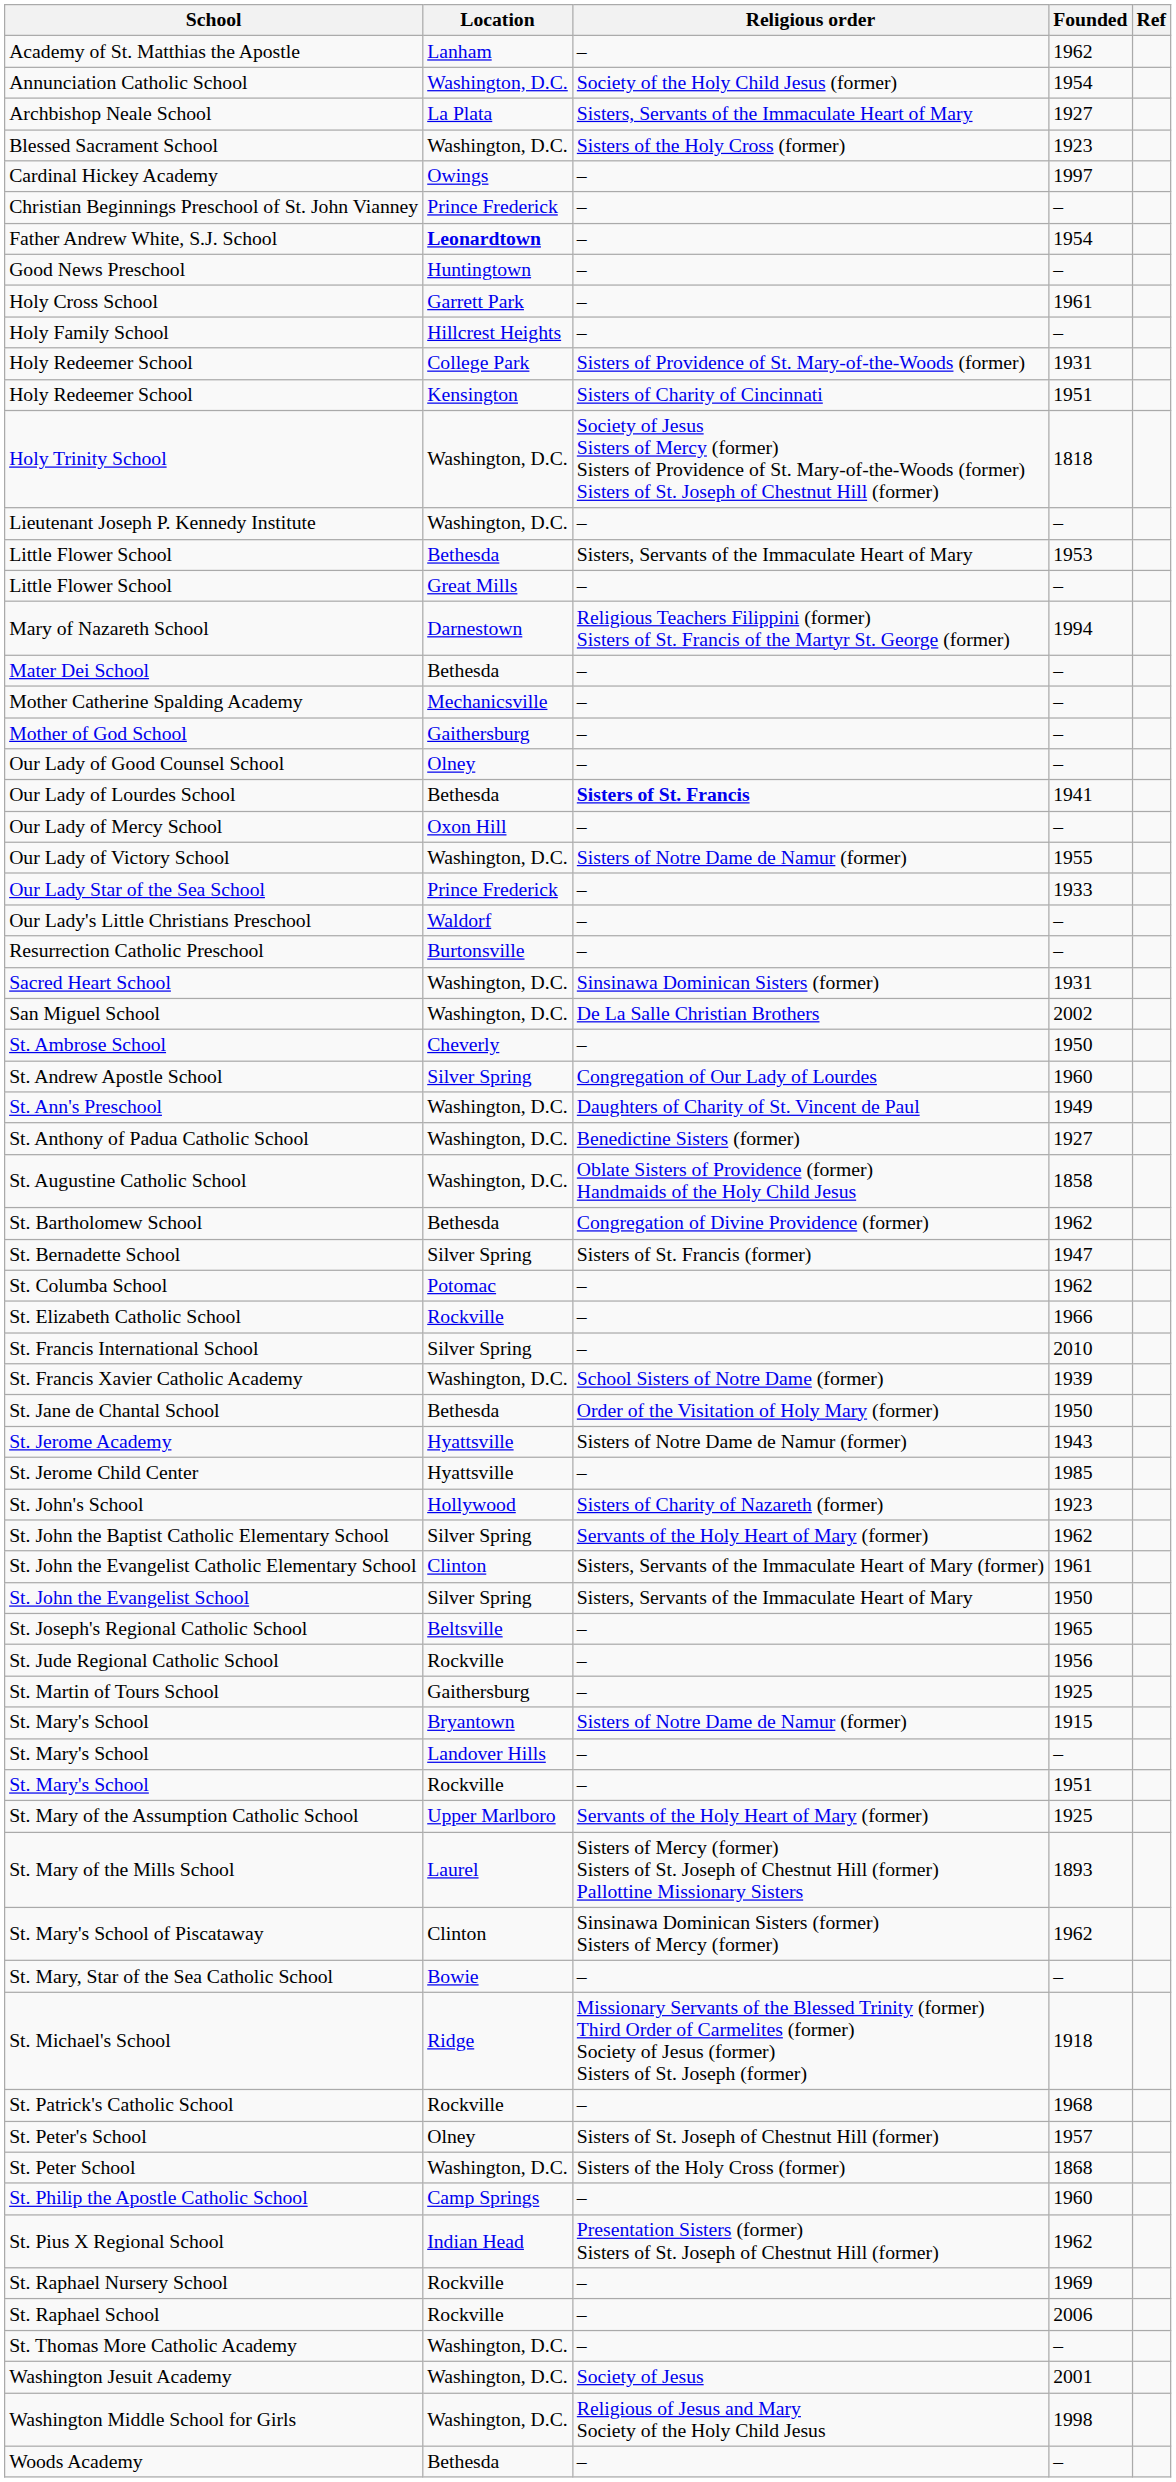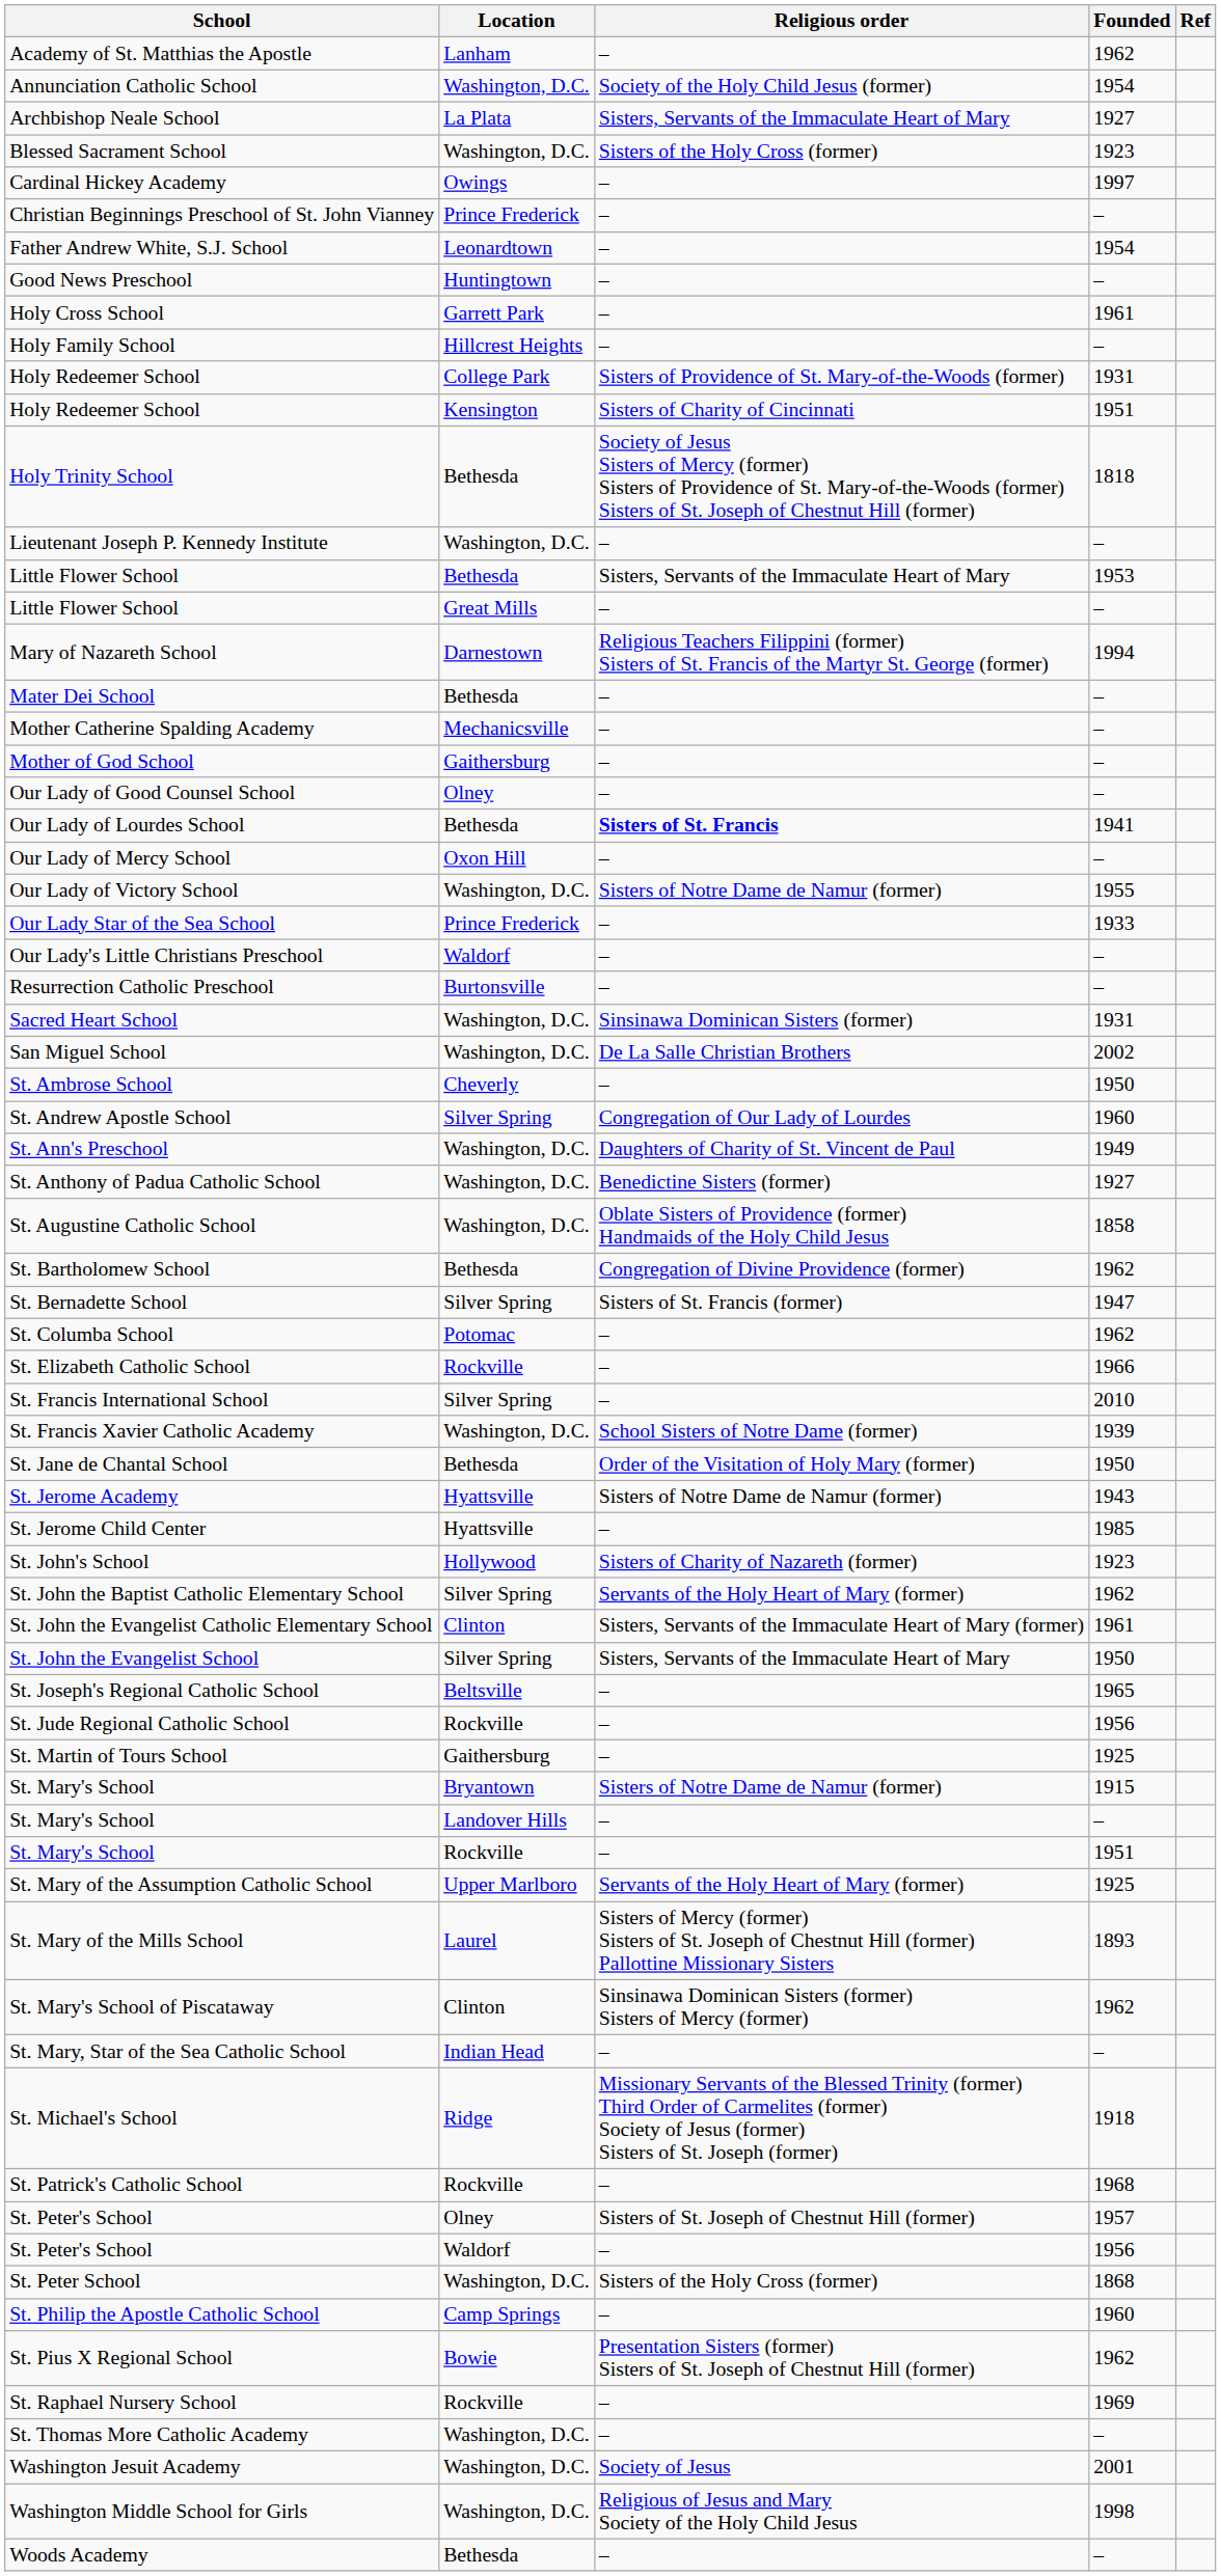 <table class="wikitable">
 <tr>
 <th>School</th>
 <th>Location</th>
 <th>Religious order</th>
 <th>Founded</th>
 <th>Ref</th>
 </tr>
 <tr>
 <td>Academy of St. Matthias the Apostle</td>
 <td><a href='#'>Lanham</a></td>
 <td>–</td>
 <td>1962</td>
 <td></td>
 </tr>
 <tr>
 <td>Annunciation Catholic School</td>
 <td><a href='#'>Washington, D.C.</a></td>
 <td><a href='#'>Society of the Holy Child Jesus</a> (former)</td>
 <td>1954</td>
 <td></td>
 </tr>
 <tr>
 <td>Archbishop Neale School</td>
 <td><a href='#'>La Plata</a></td>
 <td><a href='#'>Sisters, Servants of the Immaculate Heart of Mary</a></td>
 <td>1927</td>
 <td></td>
 </tr>
 <tr>
 <td>Blessed Sacrament School</td>
 <td>Washington, D.C.</td>
 <td><a href='#'>Sisters of the Holy Cross</a> (former)</td>
 <td>1923</td>
 <td></td>
 </tr>
 <tr>
 <td>Cardinal Hickey Academy</td>
 <td><a href='#'>Owings</a></td>
 <td>–</td>
 <td>1997</td>
 <td></td>
 </tr>
 <tr>
 <td>Christian Beginnings Preschool of St. John Vianney</td>
 <td><a href='#'>Prince Frederick</a></td>
 <td>–</td>
 <td>–</td>
 <td></td>
 </tr>
 <tr>
 <td>Father Andrew White, S.J. School</td>
-<td><strong><a href='#'>Leonardtown</a></strong></td>
+<td><a href='#'>Leonardtown</a></td>
 <td>–</td>
 <td>1954</td>
 <td></td>
 </tr>
 <tr>
 <td>Good News Preschool</td>
 <td><a href='#'>Huntingtown</a></td>
 <td>–</td>
 <td>–</td>
 <td></td>
 </tr>
 <tr>
 <td>Holy Cross School</td>
 <td><a href='#'>Garrett Park</a></td>
 <td>–</td>
 <td>1961</td>
 <td></td>
 </tr>
 <tr>
 <td>Holy Family School</td>
 <td><a href='#'>Hillcrest Heights</a></td>
 <td>–</td>
 <td>–</td>
 <td></td>
 </tr>
 <tr>
 <td>Holy Redeemer School</td>
 <td><a href='#'>College Park</a></td>
 <td><a href='#'>Sisters of Providence of St. Mary-of-the-Woods</a> (former)</td>
 <td>1931</td>
 <td></td>
 </tr>
 <tr>
 <td>Holy Redeemer School</td>
 <td><a href='#'>Kensington</a></td>
 <td><a href='#'>Sisters of Charity of Cincinnati</a></td>
 <td>1951</td>
 <td></td>
 </tr>
 <tr>
 <td><a href='#'>Holy Trinity School</a></td>
-<td>Washington, D.C.</td>
+<td>Bethesda</td>
 <td><a href='#'>Society of Jesus</a><br><a href='#'>Sisters of Mercy</a> (former)<br>Sisters of Providence of St. Mary-of-the-Woods (former)<br><a href='#'>Sisters of St. Joseph of Chestnut Hill</a> (former)</td>
 <td>1818</td>
 <td></td>
 </tr>
 <tr>
 <td>Lieutenant Joseph P. Kennedy Institute</td>
 <td>Washington, D.C.</td>
 <td>–</td>
 <td>–</td>
 <td></td>
 </tr>
 <tr>
 <td>Little Flower School</td>
 <td><a href='#'>Bethesda</a></td>
 <td>Sisters, Servants of the Immaculate Heart of Mary</td>
 <td>1953</td>
 <td></td>
 </tr>
 <tr>
 <td>Little Flower School</td>
 <td><a href='#'>Great Mills</a></td>
 <td>–</td>
 <td>–</td>
 <td></td>
 </tr>
 <tr>
 <td>Mary of Nazareth School</td>
 <td><a href='#'>Darnestown</a></td>
 <td><a href='#'>Religious Teachers Filippini</a> (former)<br><a href='#'>Sisters of St. Francis of the Martyr St. George</a> (former)</td>
 <td>1994</td>
 <td></td>
 </tr>
 <tr>
 <td><a href='#'>Mater Dei School</a></td>
 <td>Bethesda</td>
 <td>–</td>
 <td>–</td>
 <td></td>
 </tr>
 <tr>
 <td>Mother Catherine Spalding Academy</td>
 <td><a href='#'>Mechanicsville</a></td>
 <td>–</td>
 <td>–</td>
 <td></td>
 </tr>
 <tr>
 <td><a href='#'>Mother of God School</a></td>
 <td><a href='#'>Gaithersburg</a></td>
 <td>–</td>
 <td>–</td>
 <td></td>
 </tr>
 <tr>
 <td>Our Lady of Good Counsel School</td>
 <td><a href='#'>Olney</a></td>
 <td>–</td>
 <td>–</td>
 <td></td>
 </tr>
 <tr>
 <td>Our Lady of Lourdes School</td>
 <td>Bethesda</td>
 <td><strong><a href='#'>Sisters of St. Francis</a></strong></td>
 <td>1941</td>
 <td></td>
 </tr>
 <tr>
 <td>Our Lady of Mercy School</td>
 <td><a href='#'>Oxon Hill</a></td>
 <td>–</td>
 <td>–</td>
 <td></td>
 </tr>
 <tr>
 <td>Our Lady of Victory School</td>
 <td>Washington, D.C.</td>
 <td><a href='#'>Sisters of Notre Dame de Namur</a> (former)</td>
 <td>1955</td>
 <td></td>
 </tr>
 <tr>
 <td><a href='#'>Our Lady Star of the Sea School</a></td>
 <td><a href='#'>Prince Frederick</a></td>
 <td>–</td>
 <td>1933</td>
 <td></td>
 </tr>
 <tr>
 <td>Our Lady's Little Christians Preschool</td>
 <td><a href='#'>Waldorf</a></td>
 <td>–</td>
 <td>–</td>
 <td></td>
 </tr>
 <tr>
 <td>Resurrection Catholic Preschool</td>
 <td><a href='#'>Burtonsville</a></td>
 <td>–</td>
 <td>–</td>
 <td></td>
 </tr>
 <tr>
 <td><a href='#'>Sacred Heart School</a></td>
 <td>Washington, D.C.</td>
 <td><a href='#'>Sinsinawa Dominican Sisters</a> (former)</td>
 <td>1931</td>
 <td></td>
 </tr>
 <tr>
 <td>San Miguel School</td>
 <td>Washington, D.C.</td>
 <td><a href='#'>De La Salle Christian Brothers</a></td>
 <td>2002</td>
 <td></td>
 </tr>
 <tr>
 <td><a href='#'>St. Ambrose School</a></td>
 <td><a href='#'>Cheverly</a></td>
 <td>–</td>
 <td>1950</td>
 <td></td>
 </tr>
 <tr>
 <td>St. Andrew Apostle School</td>
 <td><a href='#'>Silver Spring</a></td>
 <td><a href='#'>Congregation of Our Lady of Lourdes</a></td>
 <td>1960</td>
 <td></td>
 </tr>
 <tr>
 <td><a href='#'>St. Ann's Preschool</a></td>
 <td>Washington, D.C.</td>
 <td><a href='#'>Daughters of Charity of St. Vincent de Paul</a></td>
 <td>1949</td>
 <td></td>
 </tr>
 <tr>
 <td>St. Anthony of Padua Catholic School</td>
 <td>Washington, D.C.</td>
 <td><a href='#'>Benedictine Sisters</a> (former)</td>
 <td>1927</td>
 <td></td>
 </tr>
 <tr>
 <td>St. Augustine Catholic School</td>
 <td>Washington, D.C.</td>
 <td><a href='#'>Oblate Sisters of Providence</a> (former)<br><a href='#'>Handmaids of the Holy Child Jesus</a></td>
 <td>1858</td>
 <td></td>
 </tr>
 <tr>
 <td>St. Bartholomew School</td>
 <td>Bethesda</td>
 <td><a href='#'>Congregation of Divine Providence</a> (former)</td>
 <td>1962</td>
 <td></td>
 </tr>
 <tr>
 <td>St. Bernadette School</td>
 <td>Silver Spring</td>
 <td>Sisters of St. Francis (former)</td>
 <td>1947</td>
 <td></td>
 </tr>
 <tr>
 <td>St. Columba School</td>
 <td><a href='#'>Potomac</a></td>
 <td>–</td>
 <td>1962</td>
 <td></td>
 </tr>
 <tr>
 <td>St. Elizabeth Catholic School</td>
 <td><a href='#'>Rockville</a></td>
 <td>–</td>
 <td>1966</td>
 <td></td>
 </tr>
 <tr>
 <td>St. Francis International School</td>
 <td>Silver Spring</td>
 <td>–</td>
 <td>2010</td>
 <td></td>
 </tr>
 <tr>
 <td>St. Francis Xavier Catholic Academy</td>
 <td>Washington, D.C.</td>
 <td><a href='#'>School Sisters of Notre Dame</a> (former)</td>
 <td>1939</td>
 <td></td>
 </tr>
 <tr>
 <td>St. Jane de Chantal School</td>
 <td>Bethesda</td>
 <td><a href='#'>Order of the Visitation of Holy Mary</a> (former)</td>
 <td>1950</td>
 <td></td>
 </tr>
 <tr>
 <td><a href='#'>St. Jerome Academy</a></td>
 <td><a href='#'>Hyattsville</a></td>
 <td>Sisters of Notre Dame de Namur (former)</td>
 <td>1943</td>
 <td></td>
 </tr>
 <tr>
 <td>St. Jerome Child Center</td>
 <td>Hyattsville</td>
 <td>–</td>
 <td>1985</td>
 <td></td>
 </tr>
 <tr>
 <td>St. John's School</td>
 <td><a href='#'>Hollywood</a></td>
 <td><a href='#'>Sisters of Charity of Nazareth</a> (former)</td>
 <td>1923</td>
 <td></td>
 </tr>
 <tr>
 <td>St. John the Baptist Catholic Elementary School</td>
 <td>Silver Spring</td>
 <td><a href='#'>Servants of the Holy Heart of Mary</a> (former)</td>
 <td>1962</td>
 <td></td>
 </tr>
 <tr>
 <td>St. John the Evangelist Catholic Elementary School</td>
 <td><a href='#'>Clinton</a></td>
 <td>Sisters, Servants of the Immaculate Heart of Mary (former)</td>
 <td>1961</td>
 <td></td>
 </tr>
 <tr>
 <td><a href='#'>St. John the Evangelist School</a></td>
 <td>Silver Spring</td>
 <td>Sisters, Servants of the Immaculate Heart of Mary</td>
 <td>1950</td>
 <td></td>
 </tr>
 <tr>
 <td>St. Joseph's Regional Catholic School</td>
 <td><a href='#'>Beltsville</a></td>
 <td>–</td>
 <td>1965</td>
 <td></td>
 </tr>
 <tr>
 <td>St. Jude Regional Catholic School</td>
 <td>Rockville</td>
 <td>–</td>
 <td>1956</td>
 <td></td>
 </tr>
 <tr>
 <td>St. Martin of Tours School</td>
 <td>Gaithersburg</td>
 <td>–</td>
 <td>1925</td>
 <td></td>
 </tr>
 <tr>
 <td>St. Mary's School</td>
 <td><a href='#'>Bryantown</a></td>
 <td><a href='#'>Sisters of Notre Dame de Namur</a> (former)</td>
 <td>1915</td>
 <td></td>
 </tr>
 <tr>
 <td>St. Mary's School</td>
 <td><a href='#'>Landover Hills</a></td>
 <td>–</td>
 <td>–</td>
 <td></td>
 </tr>
 <tr>
 <td><a href='#'>St. Mary's School</a></td>
 <td>Rockville</td>
 <td>–</td>
 <td>1951</td>
 <td></td>
 </tr>
 <tr>
 <td>St. Mary of the Assumption Catholic School</td>
 <td><a href='#'>Upper Marlboro</a></td>
 <td><a href='#'>Servants of the Holy Heart of Mary</a> (former)</td>
 <td>1925</td>
 <td></td>
 </tr>
 <tr>
 <td>St. Mary of the Mills School</td>
 <td><a href='#'>Laurel</a></td>
 <td>Sisters of Mercy (former)<br>Sisters of St. Joseph of Chestnut Hill (former)<br><a href='#'>Pallottine Missionary Sisters</a></td>
 <td>1893</td>
 <td></td>
 </tr>
 <tr>
 <td>St. Mary's School of Piscataway</td>
 <td>Clinton</td>
 <td>Sinsinawa Dominican Sisters (former)<br>Sisters of Mercy (former)</td>
 <td>1962</td>
 <td></td>
 </tr>
 <tr>
 <td>St. Mary, Star of the Sea Catholic School</td>
-<td><a href='#'>Bowie</a></td>
+<td><a href='#'>Indian Head</a></td>
 <td>–</td>
 <td>–</td>
 <td></td>
 </tr>
 <tr>
 <td>St. Michael's School</td>
 <td><a href='#'>Ridge</a></td>
 <td><a href='#'>Missionary Servants of the Blessed Trinity</a> (former)<br><a href='#'>Third Order of Carmelites</a> (former)<br>Society of Jesus (former)<br>Sisters of St. Joseph (former)</td>
 <td>1918</td>
 <td></td>
 </tr>
 <tr>
 <td>St. Patrick's Catholic School</td>
 <td>Rockville</td>
 <td>–</td>
 <td>1968</td>
 <td></td>
 </tr>
 <tr>
 <td>St. Peter's School</td>
 <td>Olney</td>
 <td>Sisters of St. Joseph of Chestnut Hill (former)</td>
 <td>1957</td>
 <td></td>
 </tr>
 <tr>
+<td>St. Peter's School</td>
+<td>Waldorf</td>
+<td>–</td>
+<td>1956</td>
+<td></td>
+</tr>
+<tr>
 <td>St. Peter School</td>
 <td>Washington, D.C.</td>
 <td>Sisters of the Holy Cross (former)</td>
 <td>1868</td>
 <td></td>
 </tr>
 <tr>
 <td><a href='#'>St. Philip the Apostle Catholic School</a></td>
 <td><a href='#'>Camp Springs</a></td>
 <td>–</td>
 <td>1960</td>
 <td></td>
 </tr>
 <tr>
 <td>St. Pius X Regional School</td>
-<td><a href='#'>Indian Head</a></td>
+<td><a href='#'>Bowie</a></td>
 <td><a href='#'>Presentation Sisters</a> (former)<br>Sisters of St. Joseph of Chestnut Hill (former)</td>
 <td>1962</td>
 <td></td>
 </tr>
 <tr>
 <td>St. Raphael Nursery School</td>
 <td>Rockville</td>
 <td>–</td>
 <td>1969</td>
-<td></td>
-</tr>
-<tr>
-<td>St. Raphael School</td>
-<td>Rockville</td>
-<td>–</td>
-<td>2006</td>
 <td></td>
 </tr>
 <tr>
 <td>St. Thomas More Catholic Academy</td>
 <td>Washington, D.C.</td>
 <td>–</td>
 <td>–</td>
 <td></td>
 </tr>
 <tr>
 <td>Washington Jesuit Academy</td>
 <td>Washington, D.C.</td>
 <td><a href='#'>Society of Jesus</a></td>
 <td>2001</td>
 <td></td>
 </tr>
 <tr>
 <td>Washington Middle School for Girls</td>
 <td>Washington, D.C.</td>
 <td><a href='#'>Religious of Jesus and Mary</a><br>Society of the Holy Child Jesus</td>
 <td>1998</td>
 <td></td>
 </tr>
 <tr>
 <td>Woods Academy</td>
 <td>Bethesda</td>
 <td>–</td>
 <td>–</td>
 <td></td>
 </tr>
 </table>
